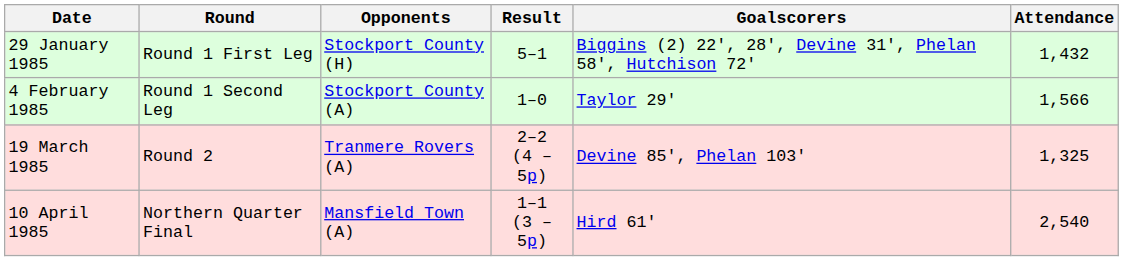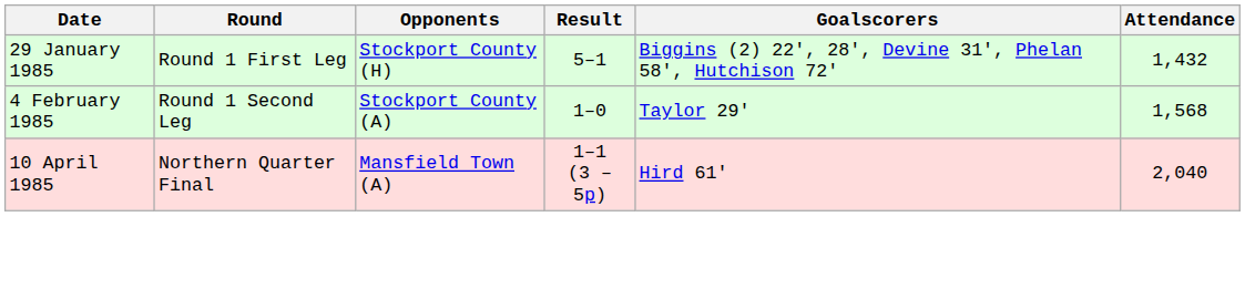 <table class="wikitable">
 <tr>
 <th>Date</th>
 <th>Round</th>
 <th>Opponents</th>
 <th>Result</th>
 <th>Goalscorers</th>
 <th>Attendance</th>
 </tr>
 <tr bgcolor="#ddffdd">
 <td>29 January 1985</td>
 <td>Round 1 First Leg</td>
 <td><a href='#'>Stockport County</a> (H)</td>
 <td align="center">5–1</td>
 <td><a href='#'>Biggins</a> (2) 22', 28', <a href='#'>Devine</a> 31', <a href='#'>Phelan</a> 58', <a href='#'>Hutchison</a> 72'</td>
 <td align="center">1,432</td>
 </tr>
 <tr bgcolor="#ddffdd">
 <td>4 February 1985</td>
 <td>Round 1 Second Leg</td>
 <td><a href='#'>Stockport County</a> (A)</td>
 <td align="center">1–0</td>
 <td><a href='#'>Taylor</a> 29'</td>
-<td align="center">1,566</td>
-</tr>
-<tr bgcolor="#ffdddd">
-<td>19 March 1985</td>
-<td>Round 2</td>
-<td><a href='#'>Tranmere Rovers</a> (A)</td>
-<td align="center">2–2 <br>(4 – 5<a href='#'>p</a>)</td>
-<td><a href='#'>Devine</a> 85', <a href='#'>Phelan</a> 103'</td>
-<td align="center">1,325</td>
+<td align="center">1,568</td>
 </tr>
 <tr bgcolor="#ffdddd">
 <td>10 April 1985</td>
 <td>Northern Quarter Final</td>
 <td><a href='#'>Mansfield Town</a> (A)</td>
 <td align="center">1–1 <br>(3 – 5<a href='#'>p</a>)</td>
 <td><a href='#'>Hird</a> 61'</td>
-<td align="center">2,540</td>
+<td align="center">2,040</td>
 </tr>
 </table>
